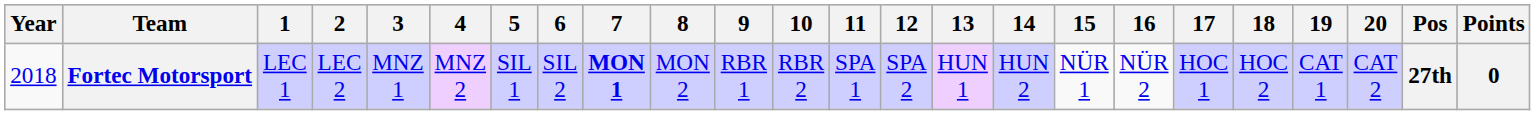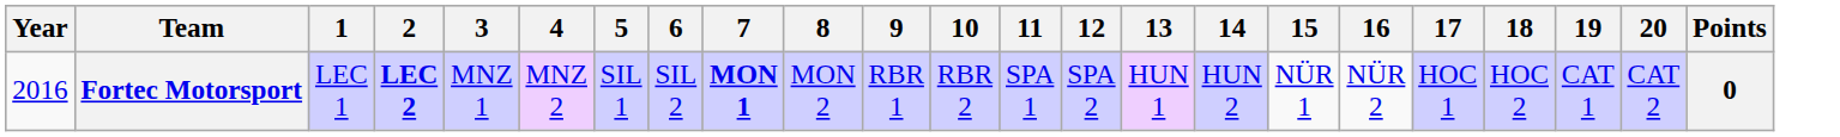 <table class="wikitable" style="text-align:center; font-size:90%">
 <tr>
 <th>Year</th>
 <th>Team</th>
 <th>1</th>
 <th>2</th>
 <th>3</th>
 <th>4</th>
 <th>5</th>
 <th>6</th>
 <th>7</th>
 <th>8</th>
 <th>9</th>
 <th>10</th>
 <th>11</th>
 <th>12</th>
 <th>13</th>
 <th>14</th>
 <th>15</th>
 <th>16</th>
 <th>17</th>
 <th>18</th>
 <th>19</th>
 <th>20</th>
-<th>Pos</th>
 <th>Points</th>
 </tr>
 <tr>
-<td><a href='#'>2018</a></td>
+<td><a href='#'>2016</a></td>
 <th><a href='#'>Fortec Motorsport</a></th>
 <td style="background:#CFCFFF;"><a href='#'>LEC<br>1</a><br></td>
-<td style="background:#CFCFFF;"><a href='#'>LEC<br>2</a><br></td>
+<td style="background:#CFCFFF;"><strong><a href='#'>LEC<br>2</a><br></strong></td>
 <td style="background:#CFCFFF;"><a href='#'>MNZ<br>1</a><br></td>
 <td style="background:#EFCFFF;"><a href='#'>MNZ<br>2</a><br></td>
 <td style="background:#CFCFFF;"><a href='#'>SIL<br>1</a><br></td>
 <td style="background:#CFCFFF;"><a href='#'>SIL<br>2</a><br></td>
 <td style="background:#CFCFFF;"><strong><a href='#'>MON<br>1</a><br></strong></td>
 <td style="background:#CFCFFF;"><a href='#'>MON<br>2</a><br></td>
 <td style="background:#CFCFFF;"><a href='#'>RBR<br>1</a><br></td>
 <td style="background:#CFCFFF;"><a href='#'>RBR<br>2</a><br></td>
 <td style="background:#CFCFFF;"><a href='#'>SPA<br>1</a><br></td>
 <td style="background:#CFCFFF;"><a href='#'>SPA<br>2</a><br></td>
 <td style="background:#EFCFFF;"><a href='#'>HUN<br>1</a><br></td>
 <td style="background:#CFCFFF;"><a href='#'>HUN<br>2</a><br></td>
 <td style="background:#;"><a href='#'>NÜR<br>1</a></td>
 <td style="background:#;"><a href='#'>NÜR<br>2</a></td>
 <td style="background:#CFCFFF;"><a href='#'>HOC<br>1</a><br></td>
 <td style="background:#CFCFFF;"><a href='#'>HOC<br>2</a><br></td>
 <td style="background:#CFCFFF;"><a href='#'>CAT<br>1</a><br></td>
 <td style="background:#CFCFFF;"><a href='#'>CAT<br>2</a><br></td>
-<th>27th</th>
 <th>0</th>
 </tr>
 </table>
